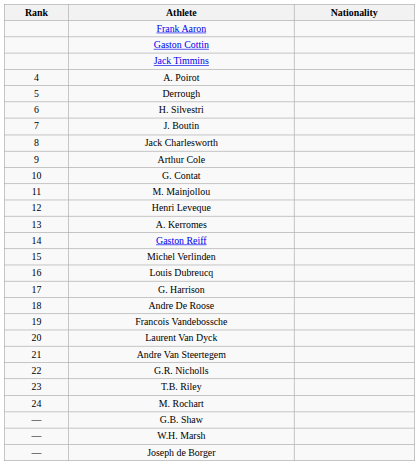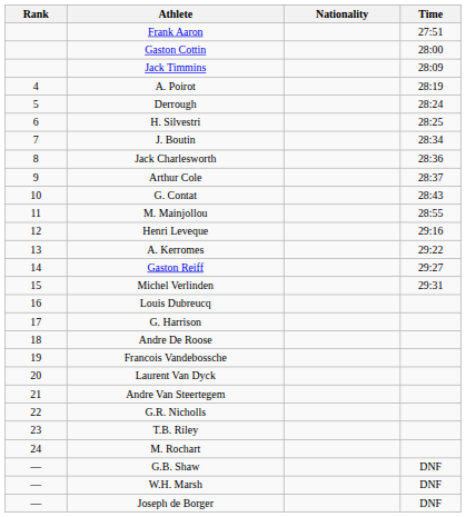 <table class="wikitable sortable" style=" text-align:center; font-size:95%;" width="50%">
 <tr>
 <th>Rank</th>
 <th>Athlete</th>
 <th>Nationality</th>
+<th>Time</th>
 </tr>
 <tr>
 <td align=center></td>
 <td><a href='#'>Frank Aaron</a></td>
 <td></td>
+<td>27:51</td>
 </tr>
 <tr>
 <td align=center></td>
 <td><a href='#'>Gaston Cottin</a></td>
 <td></td>
+<td>28:00</td>
 </tr>
 <tr>
 <td align=center></td>
 <td><a href='#'>Jack Timmins</a></td>
 <td></td>
+<td>28:09</td>
 </tr>
 <tr>
 <td align=center>4</td>
 <td>A. Poirot</td>
 <td></td>
+<td>28:19</td>
 </tr>
 <tr>
 <td align=center>5</td>
 <td>Derrough</td>
 <td></td>
+<td>28:24</td>
 </tr>
 <tr>
 <td align=center>6</td>
 <td>H. Silvestri</td>
 <td></td>
+<td>28:25</td>
 </tr>
 <tr>
 <td align=center>7</td>
 <td>J. Boutin</td>
 <td></td>
+<td>28:34</td>
 </tr>
 <tr>
 <td align=center>8</td>
 <td>Jack Charlesworth</td>
 <td></td>
+<td>28:36</td>
 </tr>
 <tr>
 <td align=center>9</td>
 <td>Arthur Cole</td>
 <td></td>
+<td>28:37</td>
 </tr>
 <tr>
 <td align=center>10</td>
 <td>G. Contat</td>
 <td></td>
+<td>28:43</td>
 </tr>
 <tr>
 <td align=center>11</td>
 <td>M. Mainjollou</td>
 <td></td>
+<td>28:55</td>
 </tr>
 <tr>
 <td align=center>12</td>
 <td>Henri Leveque</td>
 <td></td>
+<td>29:16</td>
 </tr>
 <tr>
 <td align=center>13</td>
 <td>A. Kerromes</td>
 <td></td>
+<td>29:22</td>
 </tr>
 <tr>
 <td align=center>14</td>
 <td><a href='#'>Gaston Reiff</a></td>
 <td></td>
+<td>29:27</td>
 </tr>
 <tr>
 <td align=center>15</td>
 <td>Michel Verlinden</td>
 <td></td>
+<td>29:31</td>
 </tr>
 <tr>
 <td align=center>16</td>
 <td>Louis Dubreucq</td>
+<td></td>
 <td></td>
 </tr>
 <tr>
 <td align=center>17</td>
 <td>G. Harrison</td>
 <td></td>
+<td></td>
 </tr>
 <tr>
 <td align=center>18</td>
 <td>Andre De Roose</td>
+<td></td>
 <td></td>
 </tr>
 <tr>
 <td align=center>19</td>
 <td>Francois Vandebossche</td>
 <td></td>
+<td></td>
 </tr>
 <tr>
 <td align=center>20</td>
 <td>Laurent Van Dyck</td>
+<td></td>
 <td></td>
 </tr>
 <tr>
 <td align=center>21</td>
 <td>Andre Van Steertegem</td>
 <td></td>
+<td></td>
 </tr>
 <tr>
 <td align=center>22</td>
 <td>G.R. Nicholls</td>
+<td></td>
 <td></td>
 </tr>
 <tr>
 <td align=center>23</td>
 <td>T.B. Riley</td>
 <td></td>
+<td></td>
 </tr>
 <tr>
 <td align=center>24</td>
 <td>M. Rochart</td>
+<td></td>
 <td></td>
 </tr>
 <tr>
 <td align=center>—</td>
 <td>G.B. Shaw</td>
 <td></td>
+<td>DNF</td>
 </tr>
 <tr>
 <td align=center>—</td>
 <td>W.H. Marsh</td>
 <td></td>
+<td>DNF</td>
 </tr>
 <tr>
 <td align=center>—</td>
 <td>Joseph de Borger</td>
 <td></td>
+<td>DNF</td>
 </tr>
 </table>
